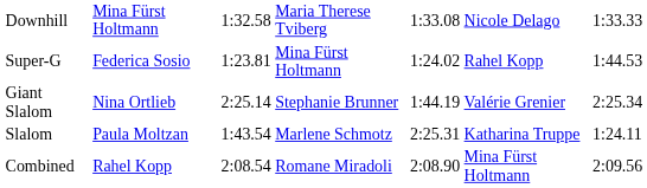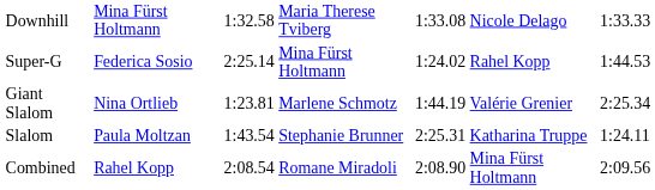 <table>
 <tr>
 <td>Downhill</td>
 <td><a href='#'>Mina Fürst Holtmann</a><br></td>
 <td>1:32.58</td>
 <td><a href='#'>Maria Therese Tviberg</a><br></td>
 <td>1:33.08</td>
 <td><a href='#'>Nicole Delago</a><br></td>
 <td>1:33.33</td>
 </tr>
 <tr>
 <td>Super-G</td>
 <td><a href='#'>Federica Sosio</a><br></td>
-<td>1:23.81</td>
+<td>2:25.14</td>
 <td><a href='#'>Mina Fürst Holtmann</a><br></td>
 <td>1:24.02</td>
 <td><a href='#'>Rahel Kopp</a><br></td>
 <td>1:44.53</td>
 </tr>
 <tr>
 <td>Giant Slalom</td>
 <td><a href='#'>Nina Ortlieb</a><br></td>
-<td>2:25.14</td>
-<td><a href='#'>Stephanie Brunner</a><br></td>
+<td>1:23.81</td>
+<td><a href='#'>Marlene Schmotz</a><br></td>
 <td>1:44.19</td>
 <td><a href='#'>Valérie Grenier</a><br></td>
 <td>2:25.34</td>
 </tr>
 <tr>
 <td>Slalom</td>
 <td><a href='#'>Paula Moltzan</a><br></td>
 <td>1:43.54</td>
-<td><a href='#'>Marlene Schmotz</a><br></td>
+<td><a href='#'>Stephanie Brunner</a><br></td>
 <td>2:25.31</td>
 <td><a href='#'>Katharina Truppe</a><br></td>
 <td>1:24.11</td>
 </tr>
 <tr>
 <td>Combined</td>
 <td><a href='#'>Rahel Kopp</a><br></td>
 <td>2:08.54</td>
 <td><a href='#'>Romane Miradoli</a><br></td>
 <td>2:08.90</td>
 <td><a href='#'>Mina Fürst Holtmann</a><br></td>
 <td>2:09.56</td>
 </tr>
 </table>
